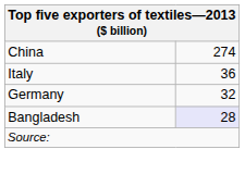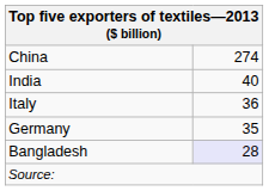 <table class="wikitable floatright">
 <tr>
 <th colspan=2><strong>Top five exporters of textiles—2013</strong><br><small>($ billion)</small></th>
 </tr>
 <tr>
 <td>China</td>
 <td style="text-align:right;">274</td>
 </tr>
 <tr>
+<td>India</td>
+<td style="text-align:right;">40</td>
+</tr>
+<tr>
 <td>Italy</td>
 <td style="text-align:right;">36</td>
 </tr>
 <tr>
 <td>Germany</td>
-<td style="text-align:right;">32</td>
+<td style="text-align:right;">35</td>
 </tr>
 <tr>
 <td>Bangladesh</td>
 <td style="background: lavender; text-align:right;">28</td>
 </tr>
 <tr>
 <td colspan=2 style="font-size:90%;"><em>Source:</em></td>
 </tr>
 </table>
